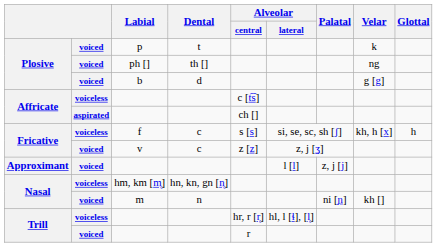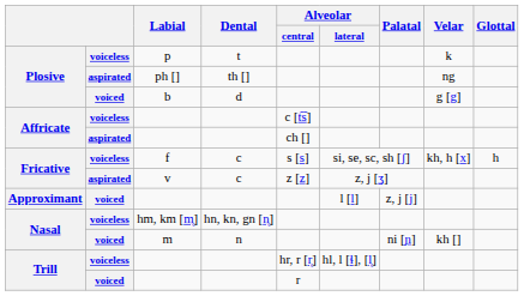 <table class="wikitable" style="text-align:center">
 <tr>
 <th colspan="2" rowspan="2"></th>
 <th rowspan="2"><a href='#'>Labial</a></th>
 <th rowspan="2"><a href='#'>Dental</a></th>
 <th colspan="2"><a href='#'>Alveolar</a></th>
 <th rowspan="2"><a href='#'>Palatal</a></th>
 <th rowspan="2"><a href='#'>Velar</a></th>
 <th rowspan="2"><a href='#'>Glottal</a></th>
 </tr>
 <tr>
 <th><small><a href='#'>central</a></small></th>
 <th><small><a href='#'>lateral</a></small></th>
 </tr>
 <tr>
 <th rowspan="3"><a href='#'>Plosive</a></th>
-<th><small><a href='#'>voiced</a></small></th>
+<th><small><a href='#'>voiceless</a></small></th>
 <td>p </td>
 <td>t </td>
 <td></td>
 <td></td>
 <td></td>
 <td>k </td>
 <td></td>
 </tr>
 <tr>
-<th><small><a href='#'>voiced</a></small></th>
+<th><small><a href='#'>aspirated</a></small></th>
 <td>ph []</td>
 <td>th []</td>
 <td></td>
 <td></td>
 <td></td>
 <td>ng </td>
 <td></td>
 </tr>
 <tr>
 <th><small><a href='#'>voiced</a></small></th>
 <td>b </td>
 <td>d </td>
 <td></td>
 <td></td>
 <td></td>
 <td>g [<a href='#'>g</a>]</td>
 <td></td>
 </tr>
 <tr>
 <th rowspan="2"><a href='#'>Affricate</a></th>
 <th><small><a href='#'>voiceless</a></small></th>
 <td></td>
 <td></td>
 <td>c [<a href='#'>t͡s</a>]</td>
 <td></td>
 <td></td>
 <td></td>
 <td></td>
 </tr>
 <tr>
 <th><small><a href='#'>aspirated</a></small></th>
 <td></td>
 <td></td>
 <td>ch []</td>
 <td></td>
 <td></td>
 <td></td>
 <td></td>
 </tr>
 <tr>
 <th rowspan="2"><a href='#'>Fricative</a></th>
 <th><small><a href='#'>voiceless</a></small></th>
 <td>f </td>
 <td>c </td>
 <td>s [<a href='#'>s</a>]</td>
 <td colspan="2">si, se, sc, sh [<a href='#'>ʃ</a>]</td>
 <td>kh, h [<a href='#'>x</a>]</td>
 <td>h </td>
 </tr>
 <tr>
-<th><small><a href='#'>voiced</a></small></th>
+<th><small><a href='#'>aspirated</a></small></th>
 <td>v </td>
 <td>c </td>
 <td>z [<a href='#'>z</a>]</td>
 <td colspan="2">z, j [<a href='#'>ʒ</a>]</td>
 <td></td>
 <td></td>
 </tr>
 <tr>
 <th><a href='#'>Approximant</a></th>
 <th><small><a href='#'>voiced</a></small></th>
 <td></td>
 <td></td>
 <td></td>
 <td>l [<a href='#'>l</a>]</td>
 <td>z, j [<a href='#'>j</a>]</td>
 <td></td>
 <td></td>
 </tr>
 <tr>
 <th rowspan="2"><a href='#'>Nasal</a></th>
 <th><small><a href='#'>voiceless</a></small></th>
 <td>hm, km [<a href='#'>m̥</a>]</td>
 <td>hn, kn, gn [<a href='#'>n̥</a>]</td>
 <td></td>
 <td></td>
 <td></td>
 <td></td>
 <td></td>
 </tr>
 <tr>
 <th><small><a href='#'>voiced</a></small></th>
 <td>m </td>
 <td>n </td>
 <td></td>
 <td></td>
 <td>ni [<a href='#'>ɲ</a>]</td>
 <td>kh []</td>
 <td></td>
 </tr>
 <tr>
 <th rowspan="2"><a href='#'>Trill</a></th>
 <th><small><a href='#'>voiceless</a></small></th>
 <td></td>
 <td></td>
 <td>hr, r [<a href='#'>r̥</a>]</td>
 <td>hl, l [<a href='#'>ɬ</a>], [<a href='#'>l̥</a>]</td>
 <td></td>
 <td></td>
 <td></td>
 </tr>
 <tr>
 <th><small><a href='#'>voiced</a></small></th>
 <td></td>
 <td></td>
 <td>r </td>
 <td></td>
 <td></td>
 <td></td>
 <td></td>
 </tr>
 </table>
